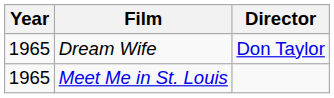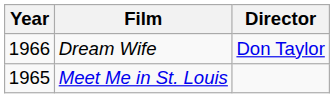 <table class="wikitable">
 <tr>
 <th>Year</th>
 <th>Film</th>
 <th>Director</th>
 </tr>
 <tr>
-<td>1965</td>
+<td>1966</td>
 <td><em>Dream Wife</em></td>
 <td><a href='#'>Don Taylor</a></td>
 </tr>
 <tr>
 <td>1965</td>
 <td><em><a href='#'>Meet Me in St. Louis</a></em></td>
 <td></td>
 </tr>
 </table>
